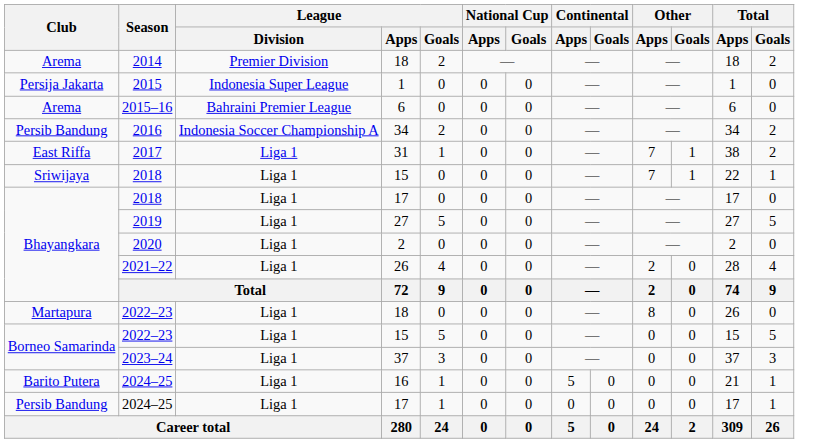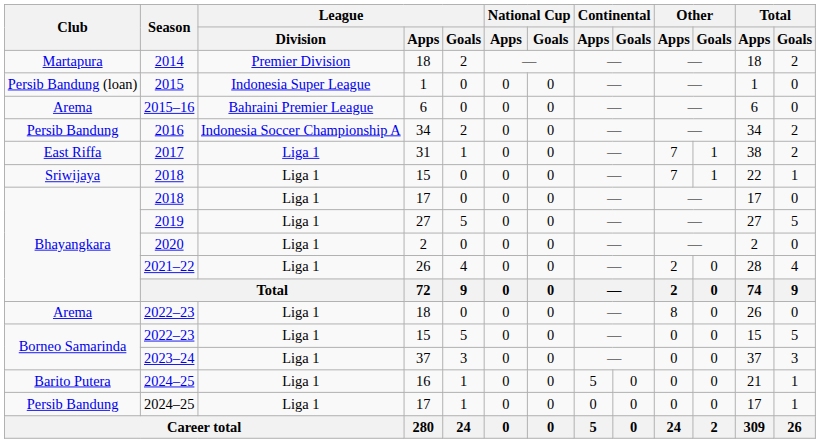 <table class="wikitable" style="text-align: center;">
 <tr>
 <th rowspan="2">Club</th>
 <th rowspan="2">Season</th>
 <th colspan="3">League</th>
 <th colspan="2">National Cup</th>
 <th colspan="2">Continental</th>
 <th colspan="2">Other</th>
 <th colspan="2">Total</th>
 </tr>
 <tr>
 <th>Division</th>
 <th>Apps</th>
 <th>Goals</th>
 <th>Apps</th>
 <th>Goals</th>
 <th>Apps</th>
 <th>Goals</th>
 <th>Apps</th>
 <th>Goals</th>
 <th>Apps</th>
 <th>Goals</th>
 </tr>
 <tr>
-<td rowspan="1"><a href='#'>Arema</a></td>
+<td rowspan=1><a href='#'>Martapura</a></td>
 <td><a href='#'>2014</a></td>
 <td><a href='#'>Premier Division</a></td>
 <td>18</td>
 <td>2</td>
 <td colspan="2">—</td>
 <td colspan="2">—</td>
 <td colspan="2">—</td>
 <td>18</td>
 <td>2</td>
 </tr>
 <tr>
-<td rowspan=1><a href='#'>Persija Jakarta</a></td>
+<td rowspan="1"><a href='#'>Persib Bandung</a> (loan)</td>
 <td><a href='#'>2015</a></td>
 <td><a href='#'>Indonesia Super League</a></td>
 <td>1</td>
 <td>0</td>
 <td>0</td>
 <td>0</td>
 <td colspan="2">—</td>
 <td colspan="2">—</td>
 <td>1</td>
 <td>0</td>
 </tr>
 <tr>
 <td rowspan=1><a href='#'>Arema</a></td>
 <td><a href='#'>2015–16</a></td>
 <td><a href='#'>Bahraini Premier League</a></td>
 <td>6</td>
 <td>0</td>
 <td>0</td>
 <td>0</td>
 <td colspan="2">—</td>
 <td colspan="2">—</td>
 <td>6</td>
 <td>0</td>
 </tr>
 <tr>
 <td rowspan="1"><a href='#'>Persib Bandung</a></td>
 <td><a href='#'>2016</a></td>
 <td><a href='#'>Indonesia Soccer Championship A</a></td>
 <td>34</td>
 <td>2</td>
 <td>0</td>
 <td>0</td>
 <td colspan="2">—</td>
 <td colspan="2">—</td>
 <td>34</td>
 <td>2</td>
 </tr>
 <tr>
 <td rowspan=1><a href='#'>East Riffa</a></td>
 <td><a href='#'>2017</a></td>
 <td><a href='#'>Liga 1</a></td>
 <td>31</td>
 <td>1</td>
 <td>0</td>
 <td>0</td>
 <td colspan="2">—</td>
 <td>7</td>
 <td>1</td>
 <td>38</td>
 <td>2</td>
 </tr>
 <tr>
 <td rowspan=1><a href='#'>Sriwijaya</a></td>
 <td><a href='#'>2018</a></td>
 <td>Liga 1</td>
 <td>15</td>
 <td>0</td>
 <td>0</td>
 <td>0</td>
 <td colspan="2">—</td>
 <td>7</td>
 <td>1</td>
 <td>22</td>
 <td>1</td>
 </tr>
 <tr>
 <td rowspan=5><a href='#'>Bhayangkara</a></td>
 <td><a href='#'>2018</a></td>
 <td>Liga 1</td>
 <td>17</td>
 <td>0</td>
 <td>0</td>
 <td>0</td>
 <td colspan="2">—</td>
 <td colspan="2">—</td>
 <td>17</td>
 <td>0</td>
 </tr>
 <tr>
 <td><a href='#'>2019</a></td>
 <td>Liga 1</td>
 <td>27</td>
 <td>5</td>
 <td>0</td>
 <td>0</td>
 <td colspan="2">—</td>
 <td colspan="2">—</td>
 <td>27</td>
 <td>5</td>
 </tr>
 <tr>
 <td><a href='#'>2020</a></td>
 <td>Liga 1</td>
 <td>2</td>
 <td>0</td>
 <td>0</td>
 <td>0</td>
 <td colspan="2">—</td>
 <td colspan="2">—</td>
 <td>2</td>
 <td>0</td>
 </tr>
 <tr>
 <td><a href='#'>2021–22</a></td>
 <td>Liga 1</td>
 <td>26</td>
 <td>4</td>
 <td>0</td>
 <td>0</td>
 <td colspan="2">—</td>
 <td>2</td>
 <td>0</td>
 <td>28</td>
 <td>4</td>
 </tr>
 <tr>
 <th colspan="2">Total</th>
 <th>72</th>
 <th>9</th>
 <th>0</th>
 <th>0</th>
 <th colspan="2">—</th>
 <th>2</th>
 <th>0</th>
 <th>74</th>
 <th>9</th>
 </tr>
 <tr>
-<td rowspan=1><a href='#'>Martapura</a></td>
+<td rowspan="1"><a href='#'>Arema</a></td>
 <td><a href='#'>2022–23</a></td>
 <td rowspan="1">Liga 1</td>
 <td>18</td>
 <td>0</td>
 <td>0</td>
 <td>0</td>
 <td colspan="2">—</td>
 <td>8</td>
 <td>0</td>
 <td>26</td>
 <td>0</td>
 </tr>
 <tr>
 <td rowspan="2"><a href='#'>Borneo Samarinda</a></td>
 <td><a href='#'>2022–23</a></td>
 <td rowspan="1">Liga 1</td>
 <td>15</td>
 <td>5</td>
 <td>0</td>
 <td>0</td>
 <td colspan="2">—</td>
 <td>0</td>
 <td>0</td>
 <td>15</td>
 <td>5</td>
 </tr>
 <tr>
 <td><a href='#'>2023–24</a></td>
 <td>Liga 1</td>
 <td>37</td>
 <td>3</td>
 <td>0</td>
 <td>0</td>
 <td colspan="2">—</td>
 <td>0</td>
 <td>0</td>
 <td>37</td>
 <td>3</td>
 </tr>
 <tr>
 <td rowspan=1><a href='#'>Barito Putera</a></td>
 <td><a href='#'>2024–25</a></td>
 <td rowspan="1">Liga 1</td>
 <td>16</td>
 <td>1</td>
 <td>0</td>
 <td>0</td>
 <td>5</td>
 <td>0</td>
 <td>0</td>
 <td>0</td>
 <td>21</td>
 <td>1</td>
 </tr>
 <tr>
 <td rowspan="1"><a href='#'>Persib Bandung</a></td>
 <td>2024–25</td>
 <td rowspan="1">Liga 1</td>
 <td>17</td>
 <td>1</td>
 <td>0</td>
 <td>0</td>
 <td>0</td>
 <td>0</td>
 <td>0</td>
 <td>0</td>
 <td>17</td>
 <td>1</td>
 </tr>
 <tr>
 <th colspan="3">Career total</th>
 <th>280</th>
 <th>24</th>
 <th>0</th>
 <th>0</th>
 <th>5</th>
 <th>0</th>
 <th>24</th>
 <th>2</th>
 <th>309</th>
 <th>26</th>
 </tr>
 </table>
